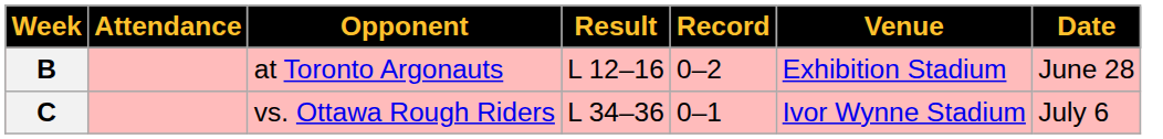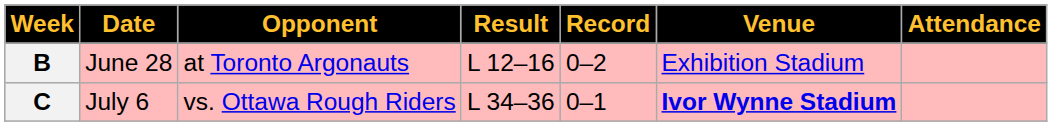 <table class="wikitable sortable">
 <tr>
 <th style="background:black;color:#FFC12D;">Week</th>
-<th style="background:black;color:#FFC12D;">Attendance</th>
+<th style="background:black;color:#FFC12D;">Date</th>
 <th style="background:black;color:#FFC12D;">Opponent</th>
 <th style="background:black;color:#FFC12D;">Result</th>
 <th style="background:black;color:#FFC12D;">Record</th>
 <th style="background:black;color:#FFC12D;">Venue</th>
-<th style="background:black;color:#FFC12D;">Date</th>
+<th style="background:black;color:#FFC12D;">Attendance</th>
 </tr>
 <tr style="background:#ffbbbb">
 <th>B</th>
-<td></td>
+<td>June 28</td>
 <td>at <a href='#'>Toronto Argonauts</a></td>
 <td>L 12–16</td>
 <td>0–2</td>
 <td><a href='#'>Exhibition Stadium</a></td>
-<td>June 28</td>
+<td></td>
 </tr>
 <tr style="background:#ffbbbb">
 <th>C</th>
-<td></td>
+<td>July 6</td>
 <td>vs. <a href='#'>Ottawa Rough Riders</a></td>
 <td>L 34–36</td>
 <td>0–1</td>
-<td><a href='#'>Ivor Wynne Stadium</a></td>
-<td>July 6</td>
+<td><strong><a href='#'>Ivor Wynne Stadium</a></strong></td>
+<td></td>
 </tr>
 </table>
